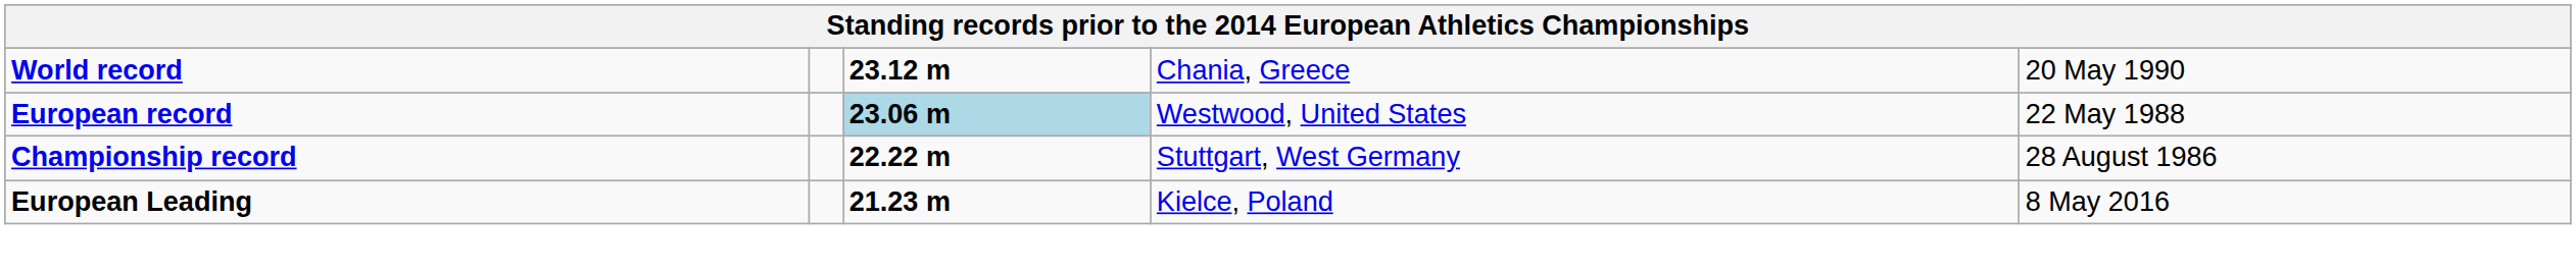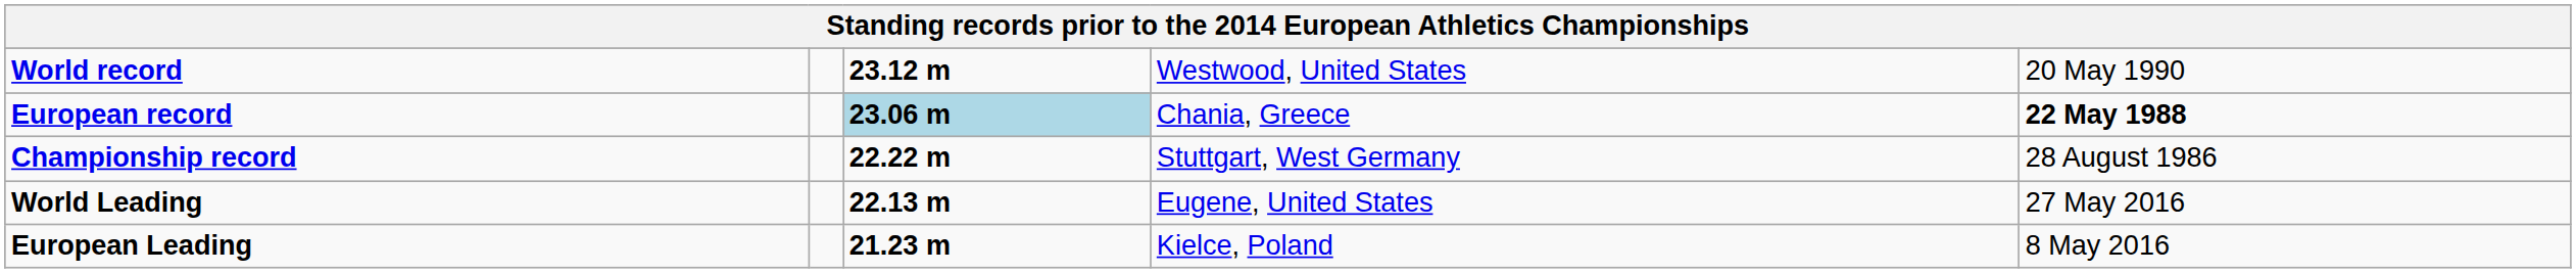 <table class="wikitable" width=75%>
 <tr>
 <th colspan="5">Standing records prior to the 2014 European Athletics Championships</th>
 </tr>
 <tr>
 <td><strong><a href='#'>World record</a></strong></td>
 <td></td>
 <td><strong>23.12 m</strong></td>
-<td><a href='#'>Chania</a>, <a href='#'>Greece</a></td>
+<td><a href='#'>Westwood</a>, <a href='#'>United States</a></td>
 <td>20 May 1990</td>
 </tr>
 <tr>
 <td><strong><a href='#'>European record</a></strong></td>
 <td></td>
 <td style="background: lightblue;"><strong>23.06 m</strong></td>
-<td><a href='#'>Westwood</a>, <a href='#'>United States</a></td>
-<td>22 May 1988</td>
+<td><a href='#'>Chania</a>, <a href='#'>Greece</a></td>
+<td><strong>22 May 1988</strong></td>
 </tr>
 <tr>
 <td><strong><a href='#'>Championship record</a></strong></td>
 <td></td>
 <td><strong>22.22 m</strong></td>
 <td><a href='#'>Stuttgart</a>, <a href='#'>West Germany</a></td>
 <td>28 August 1986</td>
 </tr>
 <tr>
+<td><strong>World Leading</strong></td>
+<td></td>
+<td><strong>22.13 m</strong></td>
+<td><a href='#'>Eugene</a>, <a href='#'>United States</a></td>
+<td>27 May 2016</td>
+</tr>
+<tr>
 <td><strong>European Leading</strong></td>
 <td></td>
 <td><strong>21.23 m</strong></td>
 <td><a href='#'>Kielce</a>, <a href='#'>Poland</a></td>
 <td>8 May 2016</td>
 </tr>
 </table>
